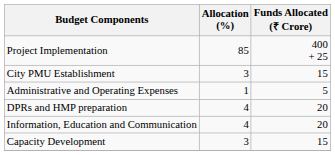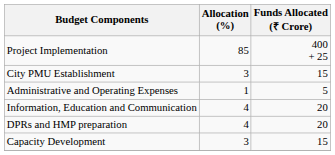 <table class="wikitable" style="text-align:right;">
 <tr>
 <th>Budget Components</th>
 <th>Allocation<br>(%)</th>
 <th>Funds Allocated<br>(₹ Crore)</th>
 </tr>
 <tr>
 <td style="text-align:left;">Project Implementation</td>
 <td>85</td>
 <td>400<br>+ 25</td>
 </tr>
 <tr>
 <td style="text-align:left;">City PMU Establishment</td>
 <td>3</td>
 <td>15</td>
 </tr>
 <tr>
 <td style="text-align:left;">Administrative and Operating Expenses</td>
 <td>1</td>
 <td>5</td>
 </tr>
 <tr>
-<td style="text-align:left;">DPRs and HMP preparation</td>
+<td style="text-align:left;">Information, Education and Communication</td>
 <td>4</td>
 <td>20</td>
 </tr>
 <tr>
-<td style="text-align:left;">Information, Education and Communication</td>
+<td style="text-align:left;">DPRs and HMP preparation</td>
 <td>4</td>
 <td>20</td>
 </tr>
 <tr>
 <td style="text-align:left;">Capacity Development</td>
 <td>3</td>
 <td>15</td>
 </tr>
 <tr>
 </tr>
 </table>
